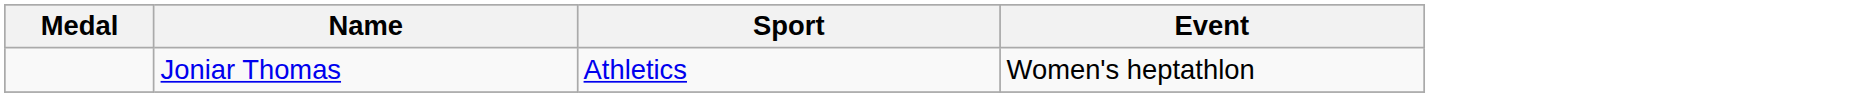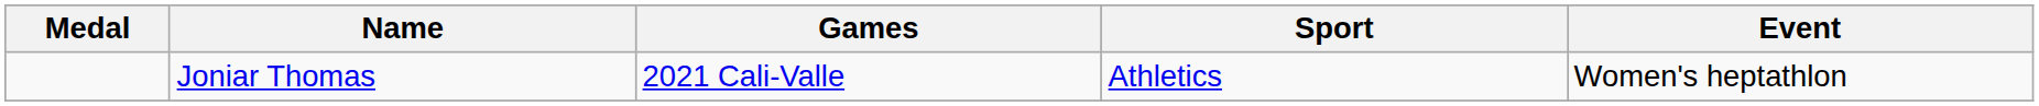 <table class="sortable wikitable">
 <tr>
 <th style="width:5em">Medal</th>
 <th style="width:15em">Name</th>
+<th style="width:15em">Games</th>
 <th style="width:15em">Sport</th>
 <th style="width:15em">Event</th>
 </tr>
 <tr>
 <td></td>
 <td><a href='#'>Joniar Thomas</a></td>
+<td><a href='#'>2021 Cali-Valle</a></td>
 <td> <a href='#'>Athletics</a></td>
 <td>Women's heptathlon</td>
 </tr>
 </table>
